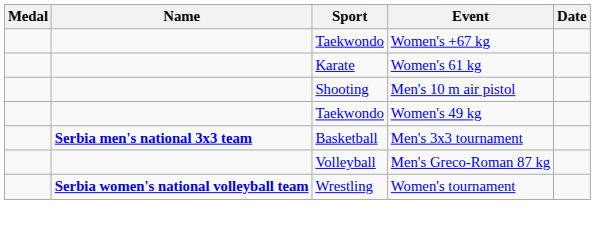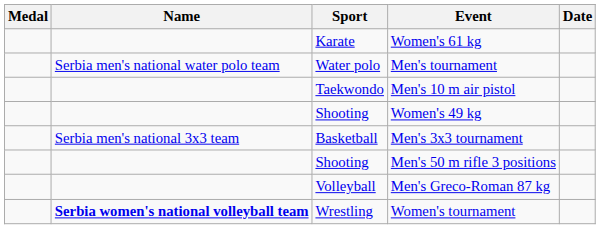 <table class="wikitable sortable" style="font-size: 95%;">
 <tr>
 <th>Medal</th>
 <th>Name</th>
 <th>Sport</th>
 <th>Event</th>
 <th>Date</th>
 </tr>
 <tr>
 <td></td>
 <td></td>
-<td><a href='#'>Taekwondo</a></td>
-<td><a href='#'>Women's +67 kg</a></td>
-<td></td>
-</tr>
-<tr>
-<td></td>
-<td></td>
 <td><a href='#'>Karate</a></td>
 <td><a href='#'>Women's 61 kg</a></td>
 <td></td>
 </tr>
 <tr>
 <td></td>
+<td><a href='#'>Serbia men's national water polo team</a></td>
+<td><a href='#'>Water polo</a></td>
+<td><a href='#'>Men's tournament</a></td>
 <td></td>
-<td><a href='#'>Shooting</a></td>
+</tr>
+<tr>
+<td></td>
+<td></td>
+<td><a href='#'>Taekwondo</a></td>
 <td><a href='#'>Men's 10 m air pistol</a></td>
 <td></td>
 </tr>
 <tr>
 <td></td>
 <td></td>
-<td><a href='#'>Taekwondo</a></td>
+<td><a href='#'>Shooting</a></td>
 <td><a href='#'>Women's 49 kg</a></td>
 <td></td>
 </tr>
 <tr>
 <td></td>
-<td><strong><a href='#'>Serbia men's national 3x3 team</a></strong></td>
+<td><a href='#'>Serbia men's national 3x3 team</a></td>
 <td><a href='#'>Basketball</a></td>
 <td><a href='#'>Men's 3x3 tournament</a></td>
+<td></td>
+</tr>
+<tr>
+<td></td>
+<td></td>
+<td><a href='#'>Shooting</a></td>
+<td><a href='#'>Men's 50 m rifle 3 positions</a></td>
 <td></td>
 </tr>
 <tr>
 <td></td>
 <td></td>
 <td><a href='#'>Volleyball</a></td>
 <td><a href='#'>Men's Greco-Roman 87 kg</a></td>
 <td></td>
 </tr>
 <tr>
 <td></td>
 <td><strong><a href='#'>Serbia women's national volleyball team</a></strong></td>
 <td><a href='#'>Wrestling</a></td>
 <td><a href='#'>Women's tournament</a></td>
 <td></td>
 </tr>
 </table>
